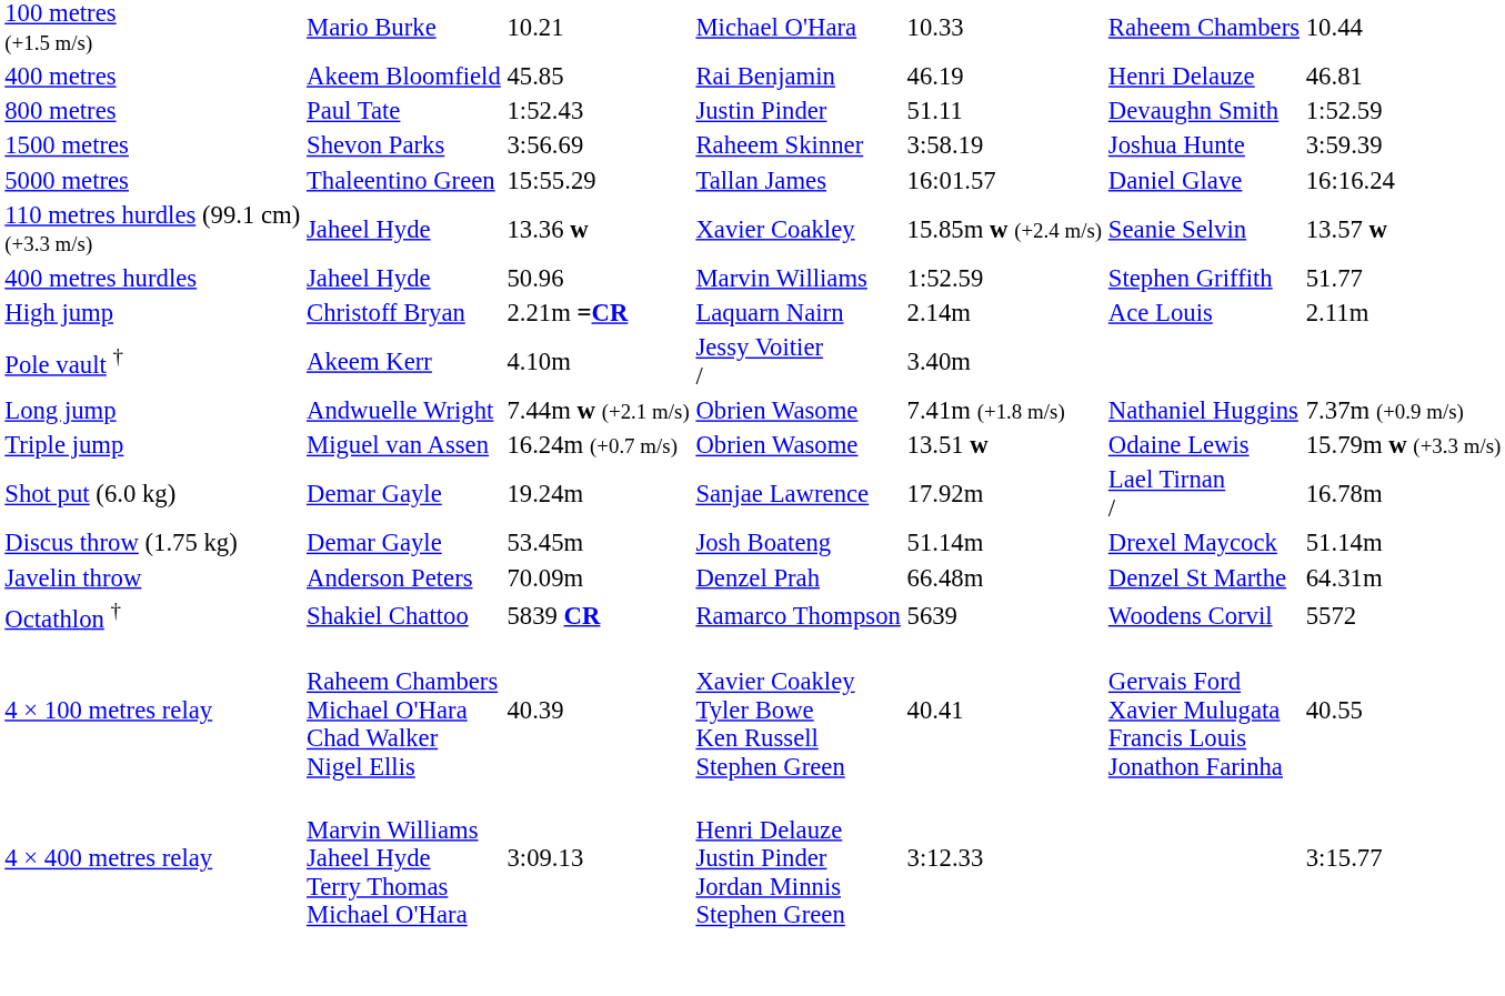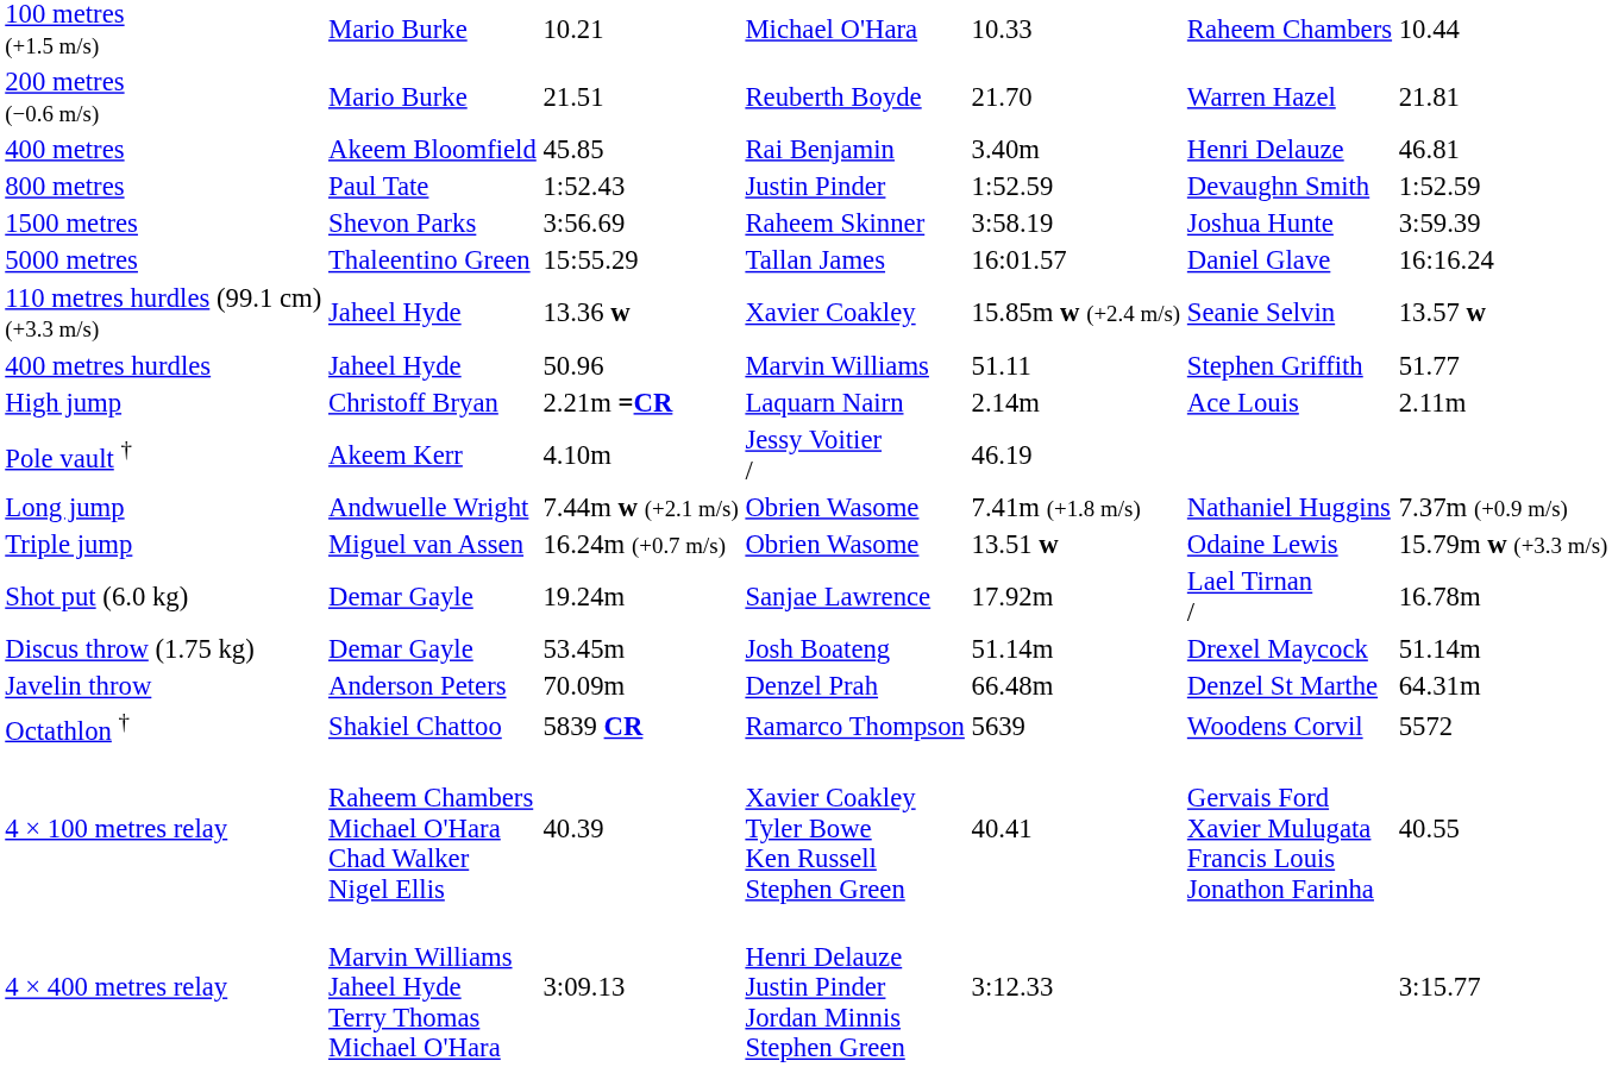 <table>
 <tr>
 <td><a href='#'>100 metres</a> <br> <small>(+1.5 m/s)</small></td>
 <td align=left><a href='#'>Mario Burke</a> <br> </td>
 <td>10.21</td>
 <td align=left><a href='#'>Michael O'Hara</a> <br> </td>
 <td>10.33</td>
 <td align=left><a href='#'>Raheem Chambers</a> <br> </td>
 <td>10.44</td>
 </tr>
 <tr>
+<td><a href='#'>200 metres</a> <br> <small>(−0.6 m/s)</small></td>
+<td align=left><a href='#'>Mario Burke</a> <br> </td>
+<td>21.51</td>
+<td align=left><a href='#'>Reuberth Boyde</a> <br> </td>
+<td>21.70</td>
+<td align=left><a href='#'>Warren Hazel</a> <br> </td>
+<td>21.81</td>
+</tr>
+<tr>
 <td><a href='#'>400 metres</a></td>
 <td align=left><a href='#'>Akeem Bloomfield</a> <br> </td>
 <td>45.85</td>
 <td align=left><a href='#'>Rai Benjamin</a> <br> </td>
-<td>46.19</td>
+<td>3.40m</td>
 <td align=left><a href='#'>Henri Delauze</a> <br> </td>
 <td>46.81</td>
 </tr>
 <tr>
 <td><a href='#'>800 metres</a></td>
 <td align=left><a href='#'>Paul Tate</a> <br> </td>
 <td>1:52.43</td>
 <td align=left><a href='#'>Justin Pinder</a> <br> </td>
-<td>51.11</td>
+<td>1:52.59</td>
 <td align=left><a href='#'>Devaughn Smith</a> <br> </td>
 <td>1:52.59</td>
 </tr>
 <tr>
 <td><a href='#'>1500 metres</a></td>
 <td align=left><a href='#'>Shevon Parks</a> <br> </td>
 <td>3:56.69</td>
 <td align=left><a href='#'>Raheem Skinner</a> <br> </td>
 <td>3:58.19</td>
 <td align=left><a href='#'>Joshua Hunte</a> <br> </td>
 <td>3:59.39</td>
 </tr>
 <tr>
 <td><a href='#'>5000 metres</a></td>
 <td align=left><a href='#'>Thaleentino Green</a> <br> </td>
 <td>15:55.29</td>
 <td align=left><a href='#'>Tallan James</a> <br> </td>
 <td>16:01.57</td>
 <td align=left><a href='#'>Daniel Glave</a> <br> </td>
 <td>16:16.24</td>
 </tr>
 <tr>
 <td><a href='#'>110 metres hurdles</a> (99.1 cm) <br> <small>(+3.3 m/s)</small></td>
 <td align=left><a href='#'>Jaheel Hyde</a> <br> </td>
 <td>13.36 <strong>w</strong></td>
 <td align=left><a href='#'>Xavier Coakley</a> <br> </td>
 <td>15.85m <strong>w</strong> <small>(+2.4 m/s)</small></td>
 <td align=left><a href='#'>Seanie Selvin</a> <br> </td>
 <td>13.57 <strong>w</strong></td>
 </tr>
 <tr>
 <td><a href='#'>400 metres hurdles</a></td>
 <td align=left><a href='#'>Jaheel Hyde</a> <br> </td>
 <td>50.96</td>
 <td align=left><a href='#'>Marvin Williams</a> <br> </td>
-<td>1:52.59</td>
+<td>51.11</td>
 <td align=left><a href='#'>Stephen Griffith</a> <br> </td>
 <td>51.77</td>
 </tr>
 <tr>
 <td><a href='#'>High jump</a></td>
 <td align=left><a href='#'>Christoff Bryan</a> <br> </td>
 <td>2.21m <strong>=<a href='#'>CR</a></strong></td>
 <td align=left><a href='#'>Laquarn Nairn</a> <br> </td>
 <td>2.14m</td>
 <td align=left><a href='#'>Ace Louis</a> <br> </td>
 <td>2.11m</td>
 </tr>
 <tr>
 <td><a href='#'>Pole vault</a> <sup>†</sup></td>
 <td align=left><a href='#'>Akeem Kerr</a> <br> </td>
 <td>4.10m</td>
 <td align=left><a href='#'>Jessy Voitier</a> <br> /</td>
-<td>3.40m</td>
+<td>46.19</td>
 <td></td>
 <td></td>
 </tr>
 <tr>
 <td><a href='#'>Long jump</a></td>
 <td align=left><a href='#'>Andwuelle Wright</a> <br> </td>
 <td>7.44m <strong>w</strong> <small>(+2.1 m/s)</small></td>
 <td align=left><a href='#'>Obrien Wasome</a> <br> </td>
 <td>7.41m <small>(+1.8 m/s)</small></td>
 <td align=left><a href='#'>Nathaniel Huggins</a> <br> </td>
 <td>7.37m <small>(+0.9 m/s)</small></td>
 </tr>
 <tr>
 <td><a href='#'>Triple jump</a></td>
 <td align=left><a href='#'>Miguel van Assen</a> <br> </td>
 <td>16.24m <small>(+0.7 m/s)</small></td>
 <td align=left><a href='#'>Obrien Wasome</a> <br> </td>
 <td>13.51 <strong>w</strong></td>
 <td align=left><a href='#'>Odaine Lewis</a> <br> </td>
 <td>15.79m <strong>w</strong> <small>(+3.3 m/s)</small></td>
 </tr>
 <tr>
 <td><a href='#'>Shot put</a> (6.0 kg)</td>
 <td align=left><a href='#'>Demar Gayle</a> <br> </td>
 <td>19.24m</td>
 <td align=left><a href='#'>Sanjae Lawrence</a> <br> </td>
 <td>17.92m</td>
 <td align=left><a href='#'>Lael Tirnan</a> <br> /</td>
 <td>16.78m</td>
 </tr>
 <tr>
 <td><a href='#'>Discus throw</a> (1.75 kg)</td>
 <td align=left><a href='#'>Demar Gayle</a> <br> </td>
 <td>53.45m</td>
 <td align=left><a href='#'>Josh Boateng</a> <br> </td>
 <td>51.14m</td>
 <td align=left><a href='#'>Drexel Maycock</a> <br> </td>
 <td>51.14m</td>
 </tr>
 <tr>
 <td><a href='#'>Javelin throw</a></td>
 <td align=left><a href='#'>Anderson Peters</a> <br> </td>
 <td>70.09m</td>
 <td align=left><a href='#'>Denzel Prah</a> <br> </td>
 <td>66.48m</td>
 <td align=left><a href='#'>Denzel St Marthe</a> <br> </td>
 <td>64.31m</td>
 </tr>
 <tr>
 <td><a href='#'>Octathlon</a> <sup>†</sup></td>
 <td align=left><a href='#'>Shakiel Chattoo</a> <br> </td>
 <td>5839 <strong><a href='#'>CR</a></strong></td>
 <td align=left><a href='#'>Ramarco Thompson</a> <br> </td>
 <td>5639</td>
 <td align=left><a href='#'>Woodens Corvil</a> <br> </td>
 <td>5572</td>
 </tr>
 <tr>
 <td><a href='#'>4 × 100 metres relay</a></td>
 <td align=left> <br><a href='#'>Raheem Chambers</a><br><a href='#'>Michael O'Hara</a><br><a href='#'>Chad Walker</a><br><a href='#'>Nigel Ellis</a></td>
 <td>40.39</td>
 <td align=left> <br><a href='#'>Xavier Coakley</a><br><a href='#'>Tyler Bowe</a><br><a href='#'>Ken Russell</a><br><a href='#'>Stephen Green</a></td>
 <td>40.41</td>
 <td align=left> <br><a href='#'>Gervais Ford</a><br><a href='#'>Xavier Mulugata</a><br><a href='#'>Francis Louis</a><br><a href='#'>Jonathon Farinha</a></td>
 <td>40.55</td>
 </tr>
 <tr>
 <td><a href='#'>4 × 400 metres relay</a></td>
 <td align=left> <br><a href='#'>Marvin Williams</a><br><a href='#'>Jaheel Hyde</a><br><a href='#'>Terry Thomas</a><br><a href='#'>Michael O'Hara</a></td>
 <td>3:09.13</td>
 <td align=left> <br><a href='#'>Henri Delauze</a><br><a href='#'>Justin Pinder</a><br><a href='#'>Jordan Minnis</a><br><a href='#'>Stephen Green</a></td>
 <td>3:12.33</td>
 <td align=left> <br></td>
 <td>3:15.77</td>
 </tr>
 </table>
